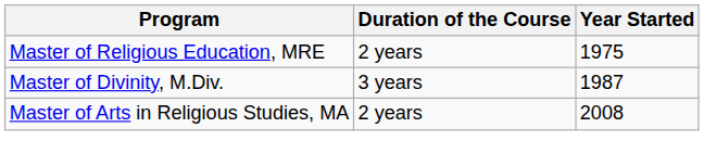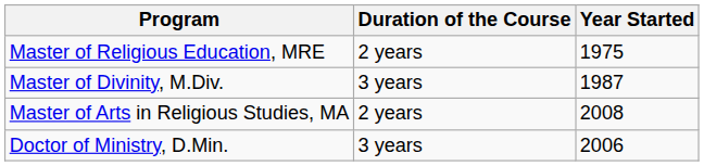 <table class="wikitable sortable">
 <tr>
 <th>Program</th>
 <th class="unsortable">Duration of the Course</th>
 <th class="unsortable">Year Started</th>
 </tr>
 <tr>
 <td><a href='#'>Master of Religious Education</a>, MRE</td>
 <td>2 years</td>
 <td>1975</td>
 </tr>
 <tr>
 <td><a href='#'>Master of Divinity</a>, M.Div.</td>
 <td>3 years</td>
 <td>1987</td>
 </tr>
 <tr>
 <td><a href='#'>Master of Arts</a> in Religious Studies, MA</td>
 <td>2 years</td>
 <td>2008</td>
 </tr>
+<tr>
+<td><a href='#'>Doctor of Ministry</a>, D.Min.</td>
+<td>3 years</td>
+<td>2006</td>
+</tr>
 </table>
